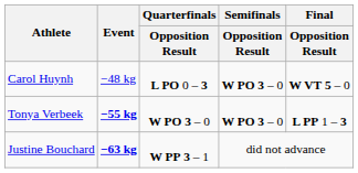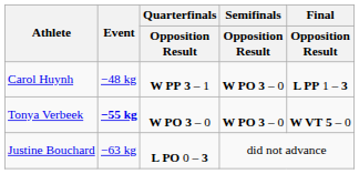 <table class="wikitable" border="1" style="font-size:90%">
 <tr>
 <th rowspan=2>Athlete</th>
 <th rowspan=2>Event</th>
 <th>Quarterfinals</th>
 <th>Semifinals</th>
 <th>Final</th>
 </tr>
 <tr>
 <th>Opposition<br>Result</th>
 <th>Opposition<br>Result</th>
 <th>Opposition<br>Result</th>
 </tr>
 <tr>
 <td><a href='#'>Carol Huynh</a></td>
 <td><a href='#'>−48 kg</a></td>
-<td align=center><br><strong>L PO</strong> 0 – <strong>3</strong></td>
+<td align=center><br><strong>W PP</strong> <strong>3</strong> – 1</td>
 <td align=center><br><strong>W PO</strong> <strong>3</strong> – 0</td>
-<td align=center><br><strong>W VT</strong> <strong>5</strong> – 0<br></td>
+<td align=center><br><strong>L PP</strong> 1 – <strong>3</strong><br></td>
 </tr>
 <tr>
 <td><a href='#'>Tonya Verbeek</a></td>
 <td><strong><a href='#'>−55 kg</a></strong></td>
 <td align=center><br><strong>W PO</strong> <strong>3</strong> – 0</td>
 <td align=center><br><strong>W PO</strong> <strong>3</strong> – 0</td>
-<td align=center><br><strong>L PP</strong> 1 – <strong>3</strong><br></td>
+<td align=center><br><strong>W VT</strong> <strong>5</strong> – 0<br></td>
 </tr>
 <tr>
 <td><a href='#'>Justine Bouchard</a></td>
-<td><strong><a href='#'>−63 kg</a></strong></td>
-<td align=center><br><strong>W PP</strong> <strong>3</strong> – 1</td>
+<td><a href='#'>−63 kg</a></td>
+<td align=center><br><strong>L PO</strong> 0 – <strong>3</strong></td>
 <td align=center colspan="7">did not advance</td>
 </tr>
 </table>
